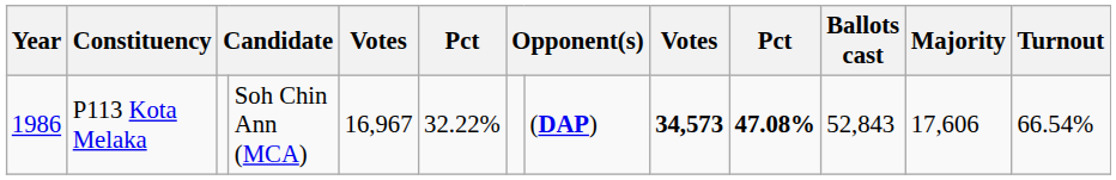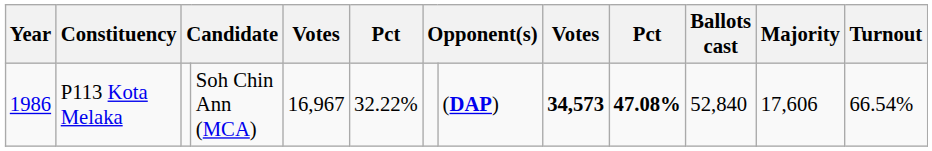 <table class="wikitable" style="margin:0.5em ; font-size:95%">
 <tr>
 <th>Year</th>
 <th>Constituency</th>
 <th colspan="2">Candidate</th>
 <th>Votes</th>
 <th>Pct</th>
 <th colspan="2">Opponent(s)</th>
 <th>Votes</th>
 <th>Pct</th>
 <th>Ballots cast</th>
 <th>Majority</th>
 <th>Turnout</th>
 </tr>
 <tr>
 <td><a href='#'>1986</a></td>
 <td>P113 <a href='#'>Kota Melaka</a></td>
 <td></td>
 <td>Soh Chin Ann (<a href='#'>MCA</a>)</td>
 <td style="text-align:right;">16,967</td>
 <td>32.22%</td>
 <td></td>
 <td> (<a href='#'><strong>DAP</strong></a>)</td>
 <td style="text-align:right;"><strong>34,573</strong></td>
 <td><strong>47.08%</strong></td>
-<td>52,843</td>
+<td>52,840</td>
 <td>17,606</td>
 <td>66.54%</td>
 </tr>
 </table>
